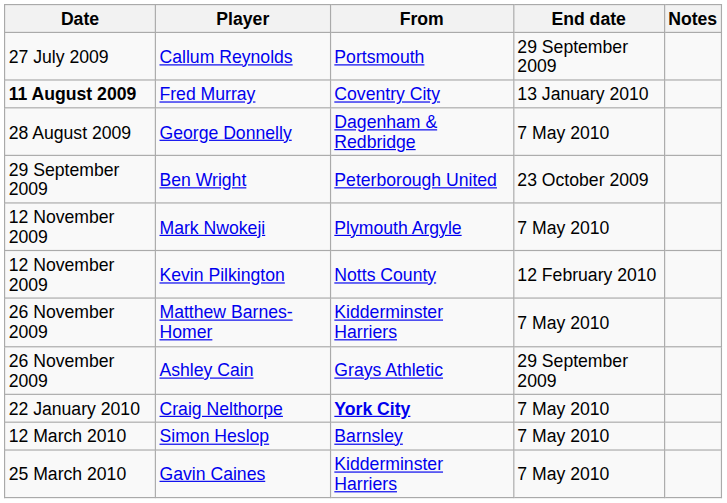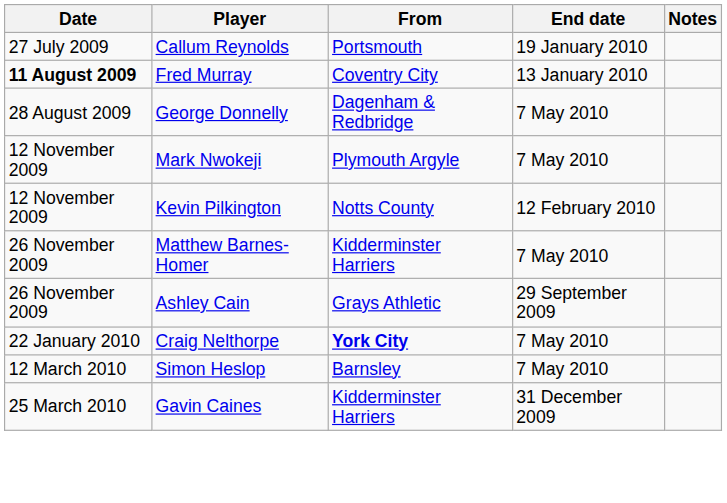 <table class="wikitable" style="text-align:center; font-size:95%;width:70%; text-align:left">
 <tr>
 <th>Date</th>
 <th>Player</th>
 <th>From</th>
 <th>End date</th>
 <th>Notes</th>
 </tr>
 <tr --->
 <td>27 July 2009</td>
 <td> <a href='#'>Callum Reynolds</a></td>
 <td><a href='#'>Portsmouth</a></td>
-<td>29 September 2009</td>
+<td>19 January 2010</td>
 <td align="center"></td>
 </tr>
 <tr --->
 <td><strong>11 August 2009</strong></td>
 <td> <a href='#'>Fred Murray</a></td>
 <td><a href='#'>Coventry City</a></td>
 <td>13 January 2010</td>
 <td align="center"></td>
 </tr>
 <tr --->
 <td>28 August 2009</td>
 <td> <a href='#'>George Donnelly</a></td>
 <td><a href='#'>Dagenham & Redbridge</a></td>
 <td>7 May 2010</td>
-<td align="center"></td>
-</tr>
-<tr --->
-<td>29 September 2009</td>
-<td> <a href='#'>Ben Wright</a></td>
-<td><a href='#'>Peterborough United</a></td>
-<td>23 October 2009</td>
 <td align="center"></td>
 </tr>
 <tr --->
 <td>12 November 2009</td>
 <td> <a href='#'>Mark Nwokeji</a></td>
 <td><a href='#'>Plymouth Argyle</a></td>
 <td>7 May 2010</td>
 <td align="center"></td>
 </tr>
 <tr --->
 <td>12 November 2009</td>
 <td> <a href='#'>Kevin Pilkington</a></td>
 <td><a href='#'>Notts County</a></td>
 <td>12 February 2010</td>
 <td align="center"></td>
 </tr>
 <tr --->
 <td>26 November 2009</td>
 <td> <a href='#'>Matthew Barnes-Homer</a></td>
 <td><a href='#'>Kidderminster Harriers</a></td>
 <td>7 May 2010</td>
 <td align="center"></td>
 </tr>
 <tr --->
 <td>26 November 2009</td>
 <td> <a href='#'>Ashley Cain</a></td>
 <td><a href='#'>Grays Athletic</a></td>
 <td>29 September 2009</td>
 <td align="center"></td>
 </tr>
 <tr --->
 <td>22 January 2010</td>
 <td> <a href='#'>Craig Nelthorpe</a></td>
 <td><strong><a href='#'>York City</a></strong></td>
 <td>7 May 2010</td>
 <td align="center"></td>
 </tr>
 <tr --->
 <td>12 March 2010</td>
 <td> <a href='#'>Simon Heslop</a></td>
 <td><a href='#'>Barnsley</a></td>
 <td>7 May 2010</td>
 <td align="center"></td>
 </tr>
 <tr --->
 <td>25 March 2010</td>
 <td> <a href='#'>Gavin Caines</a></td>
 <td><a href='#'>Kidderminster Harriers</a></td>
-<td>7 May 2010</td>
+<td>31 December 2009</td>
 <td align="center"></td>
 </tr>
 </table>
